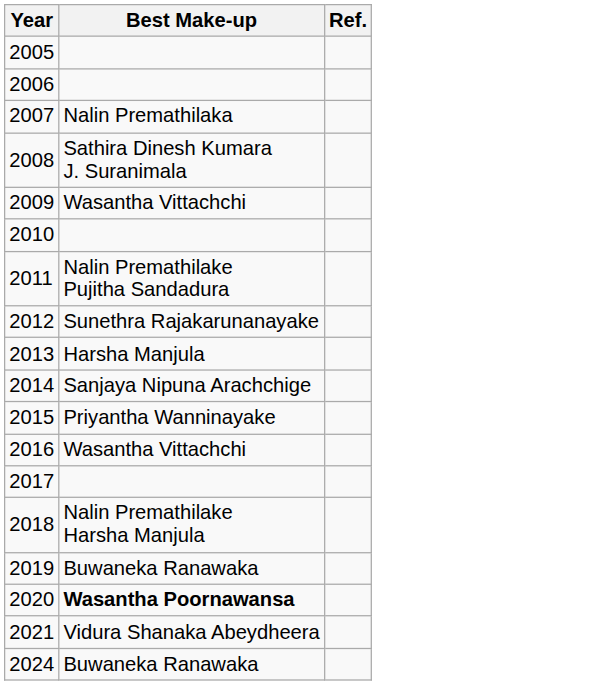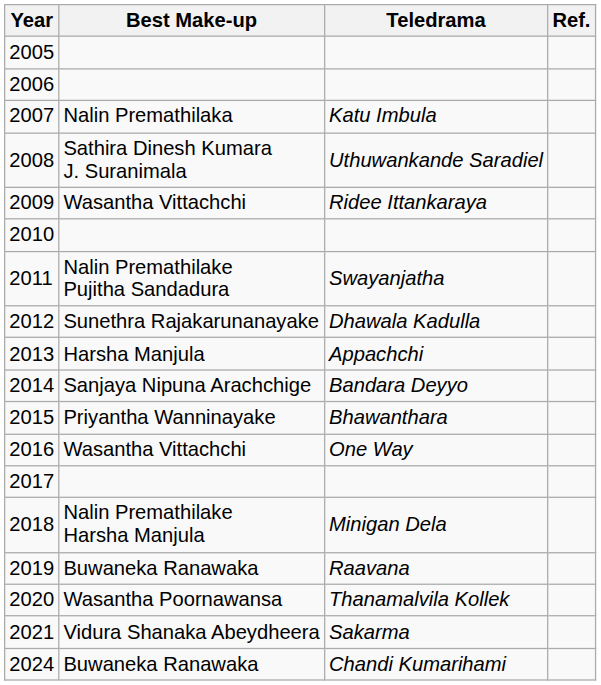 <table class="wikitable">
 <tr>
 <th>Year</th>
 <th>Best Make-up</th>
+<th>Teledrama</th>
 <th>Ref.</th>
 </tr>
 <tr>
 <td>2005</td>
+<td></td>
 <td></td>
 <td></td>
 </tr>
 <tr>
 <td>2006</td>
 <td></td>
 <td></td>
+<td></td>
 </tr>
 <tr>
 <td>2007</td>
 <td>Nalin Premathilaka</td>
+<td><em>Katu Imbula</em></td>
 <td></td>
 </tr>
 <tr>
 <td>2008</td>
 <td>Sathira Dinesh Kumara <br> J. Suranimala</td>
+<td><em>Uthuwankande Saradiel</em></td>
 <td></td>
 </tr>
 <tr>
 <td>2009</td>
 <td>Wasantha Vittachchi</td>
+<td><em>Ridee Ittankaraya</em></td>
 <td></td>
 </tr>
 <tr>
 <td>2010</td>
 <td></td>
 <td></td>
+<td></td>
 </tr>
 <tr>
 <td>2011</td>
 <td>Nalin Premathilake <br> Pujitha Sandadura</td>
+<td><em>Swayanjatha</em></td>
 <td></td>
 </tr>
 <tr>
 <td>2012</td>
 <td>Sunethra Rajakarunanayake</td>
+<td><em>Dhawala Kadulla</em></td>
 <td></td>
 </tr>
 <tr>
 <td>2013</td>
 <td>Harsha Manjula</td>
+<td><em>Appachchi</em></td>
 <td></td>
 </tr>
 <tr>
 <td>2014</td>
 <td>Sanjaya Nipuna Arachchige</td>
+<td><em>Bandara Deyyo</em></td>
 <td></td>
 </tr>
 <tr>
 <td>2015</td>
 <td>Priyantha Wanninayake</td>
+<td><em>Bhawanthara</em></td>
 <td></td>
 </tr>
 <tr>
 <td>2016</td>
 <td>Wasantha Vittachchi</td>
+<td><em>One Way</em></td>
 <td></td>
 </tr>
 <tr>
 <td>2017</td>
 <td></td>
 <td></td>
+<td></td>
 </tr>
 <tr>
 <td>2018</td>
 <td>Nalin Premathilake <br> Harsha Manjula</td>
+<td><em>Minigan Dela</em></td>
 <td></td>
 </tr>
 <tr>
 <td>2019</td>
 <td>Buwaneka Ranawaka</td>
+<td><em>Raavana</em></td>
 <td></td>
 </tr>
 <tr>
 <td>2020</td>
-<td><strong>Wasantha Poornawansa</strong></td>
+<td>Wasantha Poornawansa</td>
+<td><em>Thanamalvila Kollek</em></td>
 <td></td>
 </tr>
 <tr>
 <td>2021</td>
 <td>Vidura Shanaka Abeydheera</td>
+<td><em>Sakarma</em></td>
 <td></td>
 </tr>
 <tr>
 <td>2024</td>
 <td>Buwaneka Ranawaka</td>
+<td><em>Chandi Kumarihami</em></td>
 <td></td>
 </tr>
 </table>
